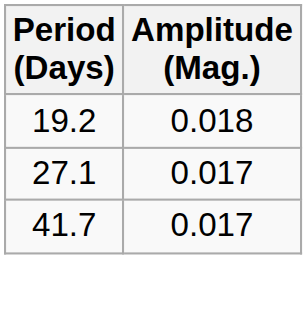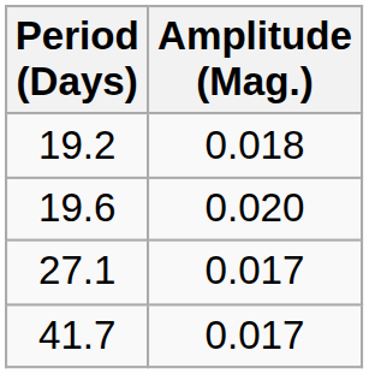 <table class="wikitable" style="text-align:center;">
 <tr>
 <th>Period<br>(Days)</th>
 <th>Amplitude<br>(Mag.)</th>
 </tr>
 <tr>
 <td>19.2</td>
 <td>0.018</td>
 </tr>
 <tr>
+<td>19.6</td>
+<td>0.020</td>
+</tr>
+<tr>
 <td>27.1</td>
 <td>0.017</td>
 </tr>
 <tr>
 <td>41.7</td>
 <td>0.017</td>
 </tr>
 </table>
